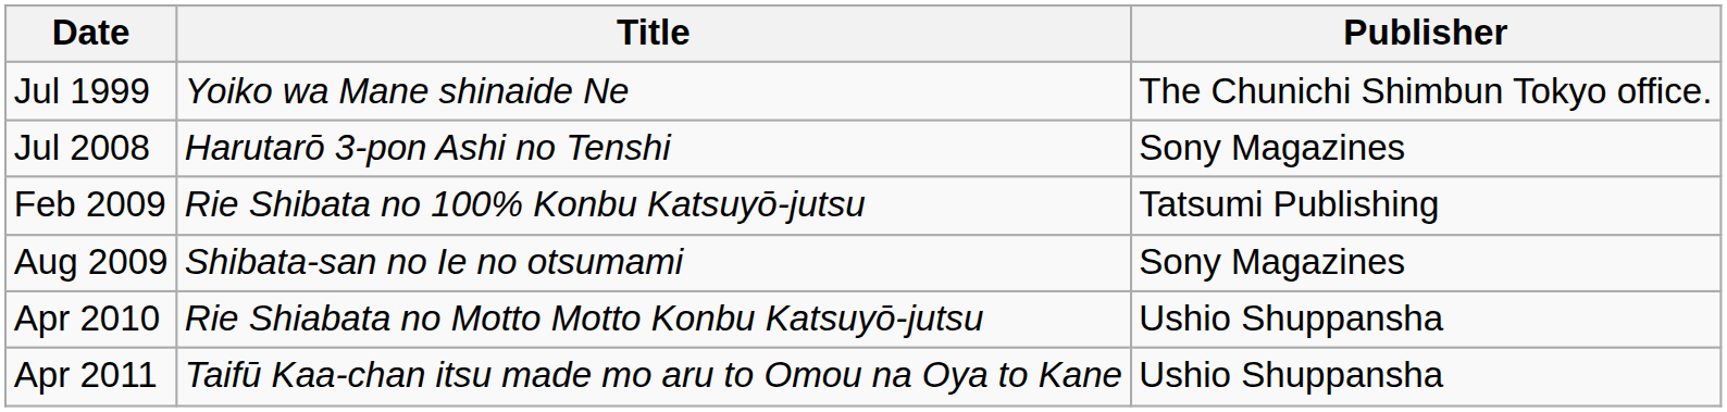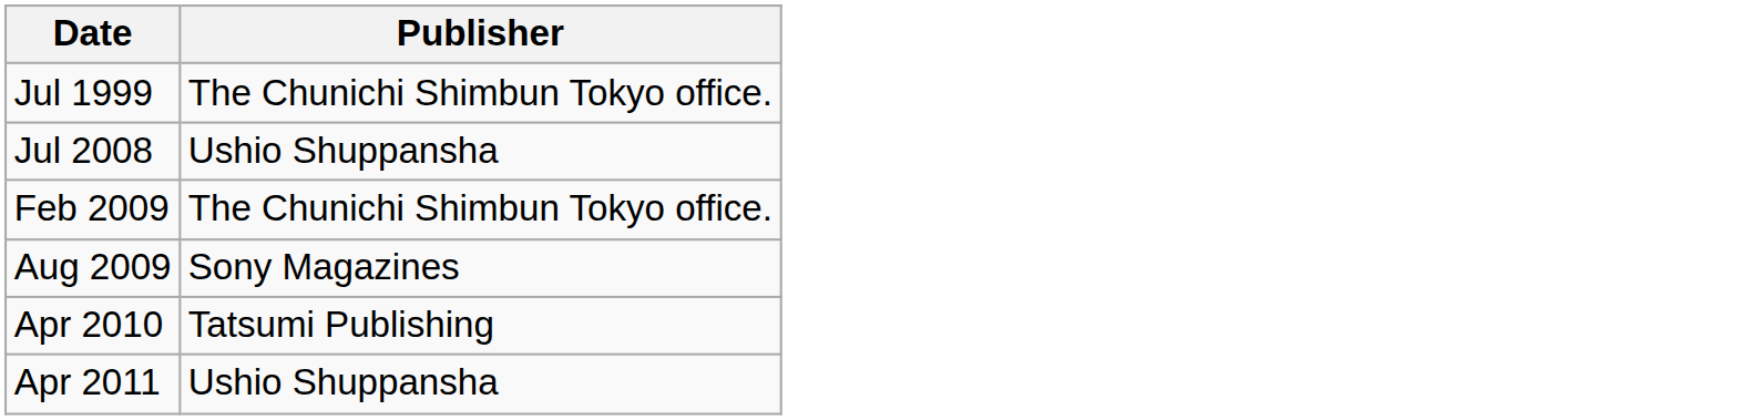 <table class="wikitable">
 <tr>
 <th>Date</th>
-<th>Title</th>
 <th>Publisher</th>
 </tr>
 <tr>
 <td>Jul 1999</td>
-<td><em>Yoiko wa Mane shinaide Ne</em></td>
 <td>The Chunichi Shimbun Tokyo office.</td>
 </tr>
 <tr>
 <td>Jul 2008</td>
-<td><em>Harutarō 3-pon Ashi no Tenshi</em></td>
-<td>Sony Magazines</td>
+<td>Ushio Shuppansha</td>
 </tr>
 <tr>
 <td>Feb 2009</td>
-<td><em>Rie Shibata no 100% Konbu Katsuyō-jutsu</em></td>
-<td>Tatsumi Publishing</td>
+<td>The Chunichi Shimbun Tokyo office.</td>
 </tr>
 <tr>
 <td>Aug 2009</td>
-<td><em>Shibata-san no Ie no otsumami</em></td>
 <td>Sony Magazines</td>
 </tr>
 <tr>
 <td>Apr 2010</td>
-<td><em>Rie Shiabata no Motto Motto Konbu Katsuyō-jutsu</em></td>
-<td>Ushio Shuppansha</td>
+<td>Tatsumi Publishing</td>
 </tr>
 <tr>
 <td>Apr 2011</td>
-<td><em>Taifū Kaa-chan itsu made mo aru to Omou na Oya to Kane</em></td>
 <td>Ushio Shuppansha</td>
 </tr>
 </table>
